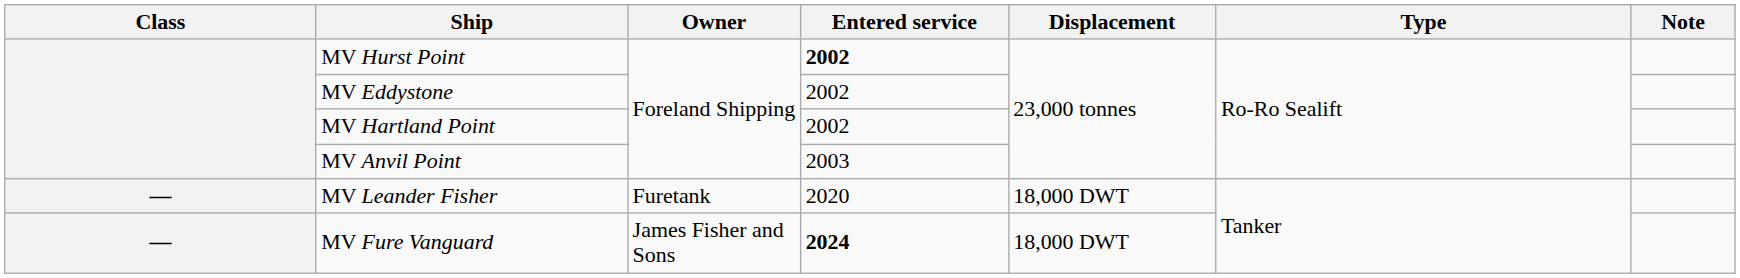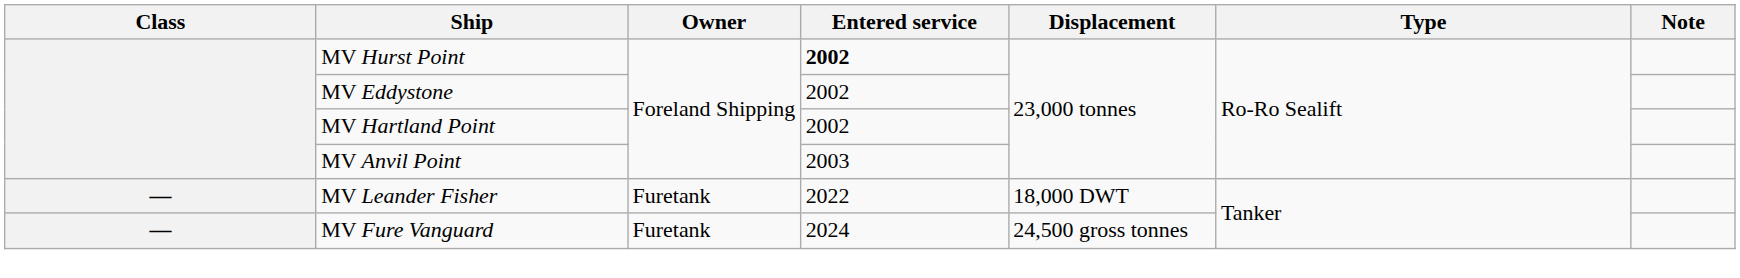 <table class="wikitable" style="margin:auto; width:100%;">
 <tr>
 <th style="text-align:center; width:18%;">Class</th>
 <th style="text-align:center; width:18%;">Ship</th>
 <th style="text-align:center; width:10%;">Owner</th>
 <th style="text-align:center; width:12%;">Entered service</th>
 <th style="text-align:center; width:12%;">Displacement</th>
 <th style="text-align:center; width:24%;">Type</th>
 <th style="text-align:center; width:6%;">Note</th>
 </tr>
 <tr>
 <th rowspan="4"></th>
 <td>MV <em>Hurst Point</em></td>
 <td rowspan="4">Foreland Shipping</td>
 <td><strong>2002</strong></td>
 <td rowspan="4">23,000 tonnes</td>
 <td rowspan="4">Ro-Ro Sealift</td>
 <td></td>
 </tr>
 <tr>
 <td>MV <em>Eddystone</em></td>
 <td>2002</td>
 <td></td>
 </tr>
 <tr>
 <td>MV <em>Hartland Point</em></td>
 <td>2002</td>
 <td></td>
 </tr>
 <tr>
 <td>MV <em>Anvil Point</em></td>
 <td>2003</td>
 <td></td>
 </tr>
 <tr>
 <th rowspan="1">—</th>
 <td>MV <em>Leander Fisher</em></td>
 <td>Furetank</td>
-<td>2020</td>
+<td>2022</td>
 <td>18,000 DWT</td>
 <td rowspan="2">Tanker</td>
 <td></td>
 </tr>
 <tr>
 <th rowspan="1">—</th>
 <td>MV <em>Fure Vanguard</em></td>
-<td>James Fisher and Sons</td>
-<td><strong>2024</strong></td>
-<td>18,000 DWT</td>
+<td>Furetank</td>
+<td>2024</td>
+<td>24,500 gross tonnes</td>
 <td></td>
 </tr>
 </table>
